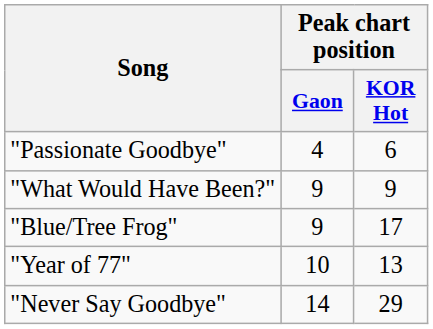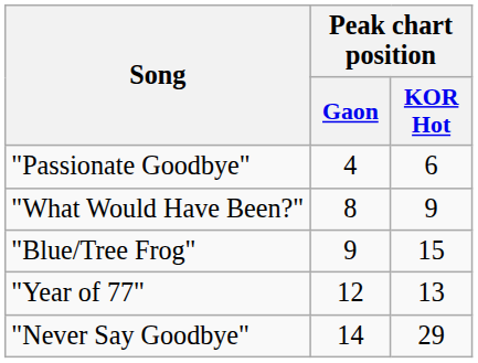 <table class="wikitable" style="text-align:center;">
 <tr>
 <th rowspan="2">Song</th>
 <th colspan="9">Peak chart position</th>
 </tr>
 <tr>
 <th scope="col" style="width:2.9em;font-size:90%;"><a href='#'>Gaon</a><br></th>
 <th scope="col" style="width:2.9em;font-size:90%;"><a href='#'>KOR Hot</a><br></th>
 </tr>
 <tr>
 <td style="text-align:left;">"Passionate Goodbye"</td>
 <td>4</td>
 <td>6</td>
 </tr>
 <tr>
 <td style="text-align:left;">"What Would Have Been?"</td>
-<td>9</td>
+<td>8</td>
 <td>9</td>
 </tr>
 <tr>
 <td style="text-align:left;">"Blue/Tree Frog"</td>
 <td>9</td>
-<td>17</td>
+<td>15</td>
 </tr>
 <tr>
 <td style="text-align:left;">"Year of 77"</td>
-<td>10</td>
+<td>12</td>
 <td>13</td>
 </tr>
 <tr>
 <td style="text-align:left;">"Never Say Goodbye"</td>
 <td>14</td>
 <td>29</td>
 </tr>
 </table>
